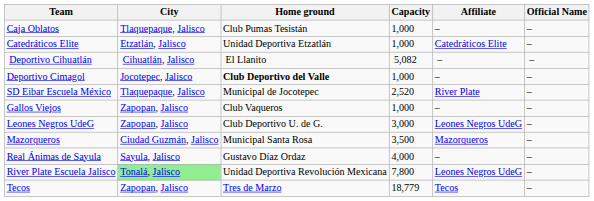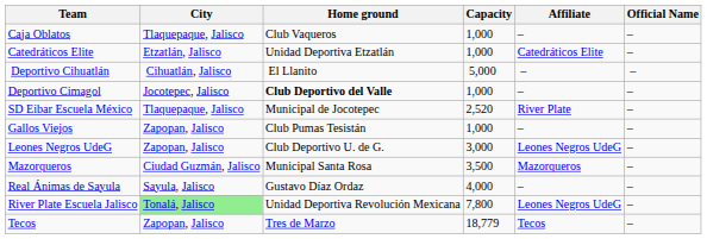 <table class="wikitable sortable">
 <tr>
 <th>Team</th>
 <th>City</th>
 <th>Home ground</th>
 <th>Capacity</th>
 <th>Affiliate</th>
 <th>Official Name</th>
 </tr>
 <tr>
 <td><a href='#'>Caja Oblatos</a></td>
 <td><a href='#'>Tlaquepaque</a>, <a href='#'>Jalisco</a></td>
-<td>Club Pumas Tesistán</td>
+<td>Club Vaqueros</td>
 <td>1,000</td>
 <td>–</td>
 <td>–</td>
 </tr>
 <tr>
 <td><a href='#'>Catedráticos Elite</a></td>
 <td><a href='#'>Etzatlán</a>, <a href='#'>Jalisco</a></td>
 <td>Unidad Deportiva Etzatlán</td>
 <td>1,000</td>
 <td><a href='#'>Catedráticos Elite</a></td>
 <td>–</td>
 </tr>
 <tr>
 <td> <a href='#'>Deportivo Cihuatlán</a> </td>
 <td> <a href='#'>Cihuatlán</a>, <a href='#'>Jalisco</a> </td>
 <td> El Llanito</td>
-<td> 5,082</td>
+<td> 5,000</td>
 <td> – </td>
 <td> –</td>
 </tr>
 <tr>
 <td><a href='#'>Deportivo Cimagol</a></td>
 <td><a href='#'>Jocotepec</a>, <a href='#'>Jalisco</a></td>
 <td><strong>Club Deportivo del Valle</strong></td>
 <td>1,000</td>
 <td>–</td>
 <td>–</td>
 </tr>
 <tr>
 <td><a href='#'>SD Eibar Escuela México</a></td>
 <td><a href='#'>Tlaquepaque</a>, <a href='#'>Jalisco</a></td>
 <td>Municipal de Jocotepec</td>
 <td>2,520</td>
 <td><a href='#'>River Plate</a></td>
 <td>–</td>
 </tr>
 <tr>
 <td><a href='#'>Gallos Viejos</a></td>
 <td><a href='#'>Zapopan</a>, <a href='#'>Jalisco</a></td>
-<td>Club Vaqueros</td>
+<td>Club Pumas Tesistán</td>
 <td>1,000</td>
 <td>–</td>
 <td>–</td>
 </tr>
 <tr>
 <td><a href='#'>Leones Negros UdeG</a></td>
 <td><a href='#'>Zapopan</a>, <a href='#'>Jalisco</a></td>
 <td>Club Deportivo U. de G.</td>
 <td>3,000</td>
 <td><a href='#'>Leones Negros UdeG</a></td>
 <td>–</td>
 </tr>
 <tr>
 <td><a href='#'>Mazorqueros</a></td>
 <td><a href='#'>Ciudad Guzmán</a>, <a href='#'>Jalisco</a></td>
 <td>Municipal Santa Rosa</td>
 <td>3,500</td>
 <td><a href='#'>Mazorqueros</a></td>
 <td>–</td>
 </tr>
 <tr>
 <td><a href='#'>Real Ánimas de Sayula</a></td>
 <td><a href='#'>Sayula</a>, <a href='#'>Jalisco</a></td>
 <td>Gustavo Díaz Ordaz</td>
 <td>4,000</td>
 <td>–</td>
 <td>–</td>
 </tr>
 <tr>
 <td><a href='#'>River Plate Escuela Jalisco</a></td>
 <td style="background: lightgreen;"><a href='#'>Tonalá</a>, <a href='#'>Jalisco</a></td>
 <td>Unidad Deportiva Revolución Mexicana</td>
 <td>7,800</td>
 <td><a href='#'>Leones Negros UdeG</a></td>
 <td>–</td>
 </tr>
 <tr>
 <td><a href='#'>Tecos</a></td>
 <td><a href='#'>Zapopan</a>, <a href='#'>Jalisco</a></td>
 <td><a href='#'>Tres de Marzo</a></td>
 <td>18,779</td>
 <td><a href='#'>Tecos</a></td>
 <td>–</td>
 </tr>
 </table>
